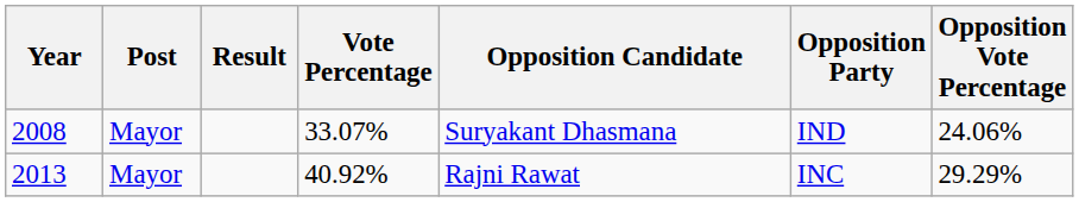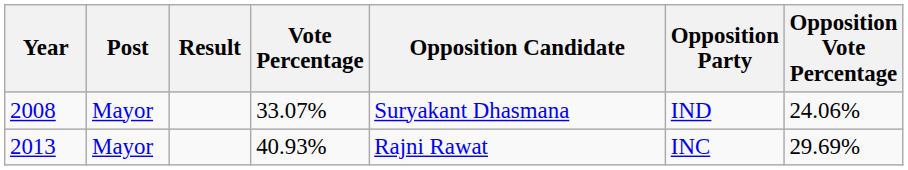 <table class="sortable wikitable">
 <tr>
 <th width=50>Year</th>
 <th width=50>Post</th>
 <th width=50>Result</th>
 <th width=70>Vote Percentage</th>
 <th width=200>Opposition Candidate</th>
 <th width=70>Opposition Party</th>
 <th width=70>Opposition Vote Percentage</th>
 </tr>
 <tr>
 <td><a href='#'>2008</a></td>
 <td><a href='#'>Mayor</a></td>
 <td></td>
 <td>33.07%</td>
 <td><a href='#'>Suryakant Dhasmana</a></td>
 <td><a href='#'>IND</a></td>
 <td>24.06%</td>
 </tr>
 <tr>
 <td><a href='#'>2013</a></td>
 <td><a href='#'>Mayor</a></td>
 <td></td>
-<td>40.92%</td>
+<td>40.93%</td>
 <td><a href='#'>Rajni Rawat</a></td>
 <td><a href='#'>INC</a></td>
-<td>29.29%</td>
+<td>29.69%</td>
 </tr>
 </table>
